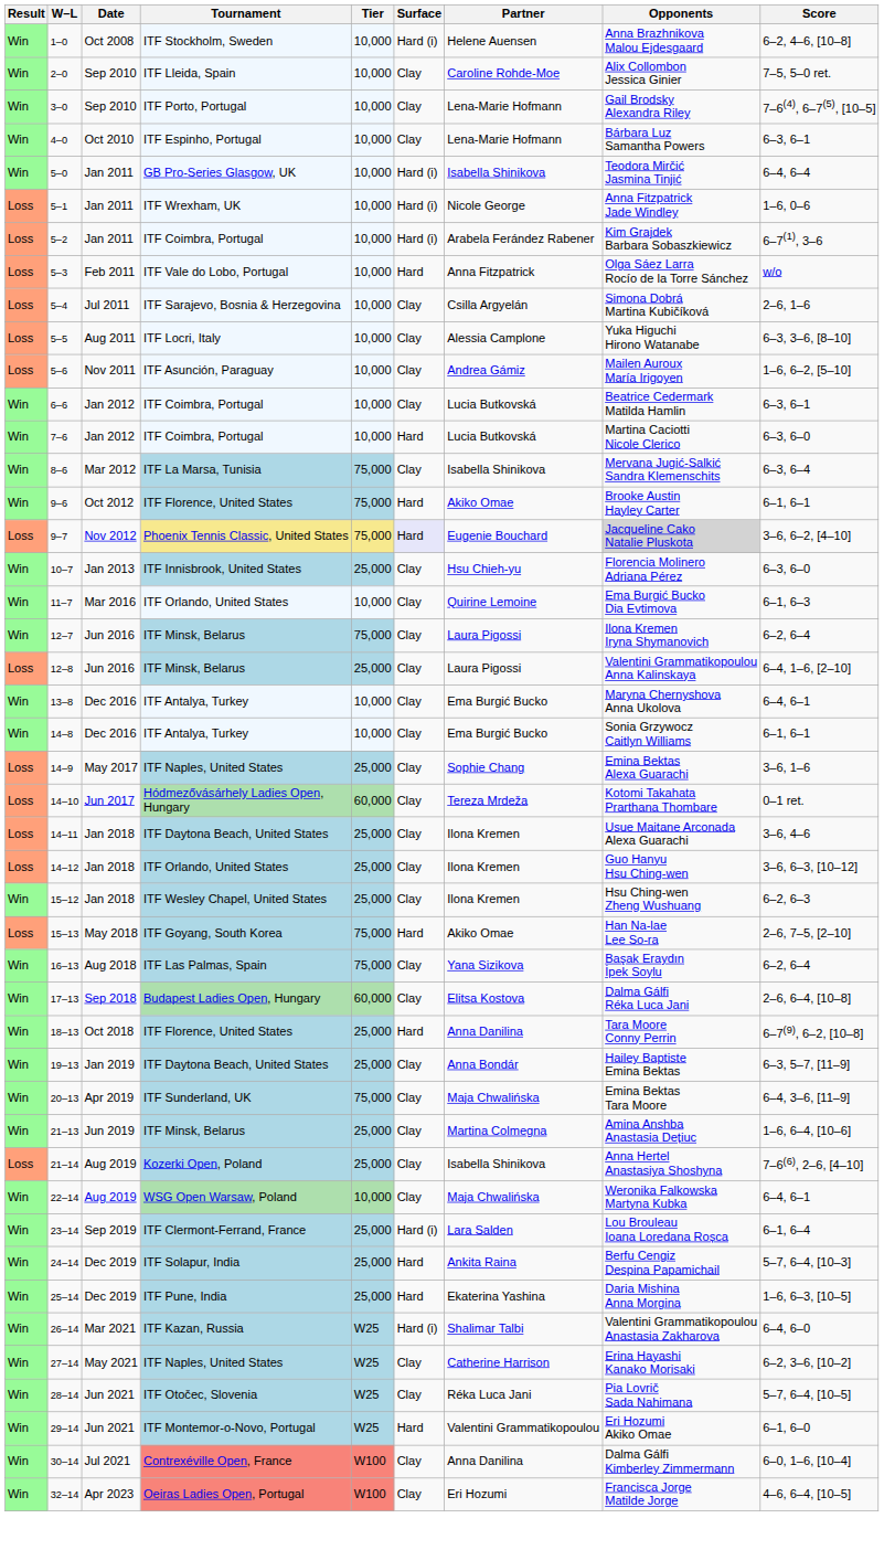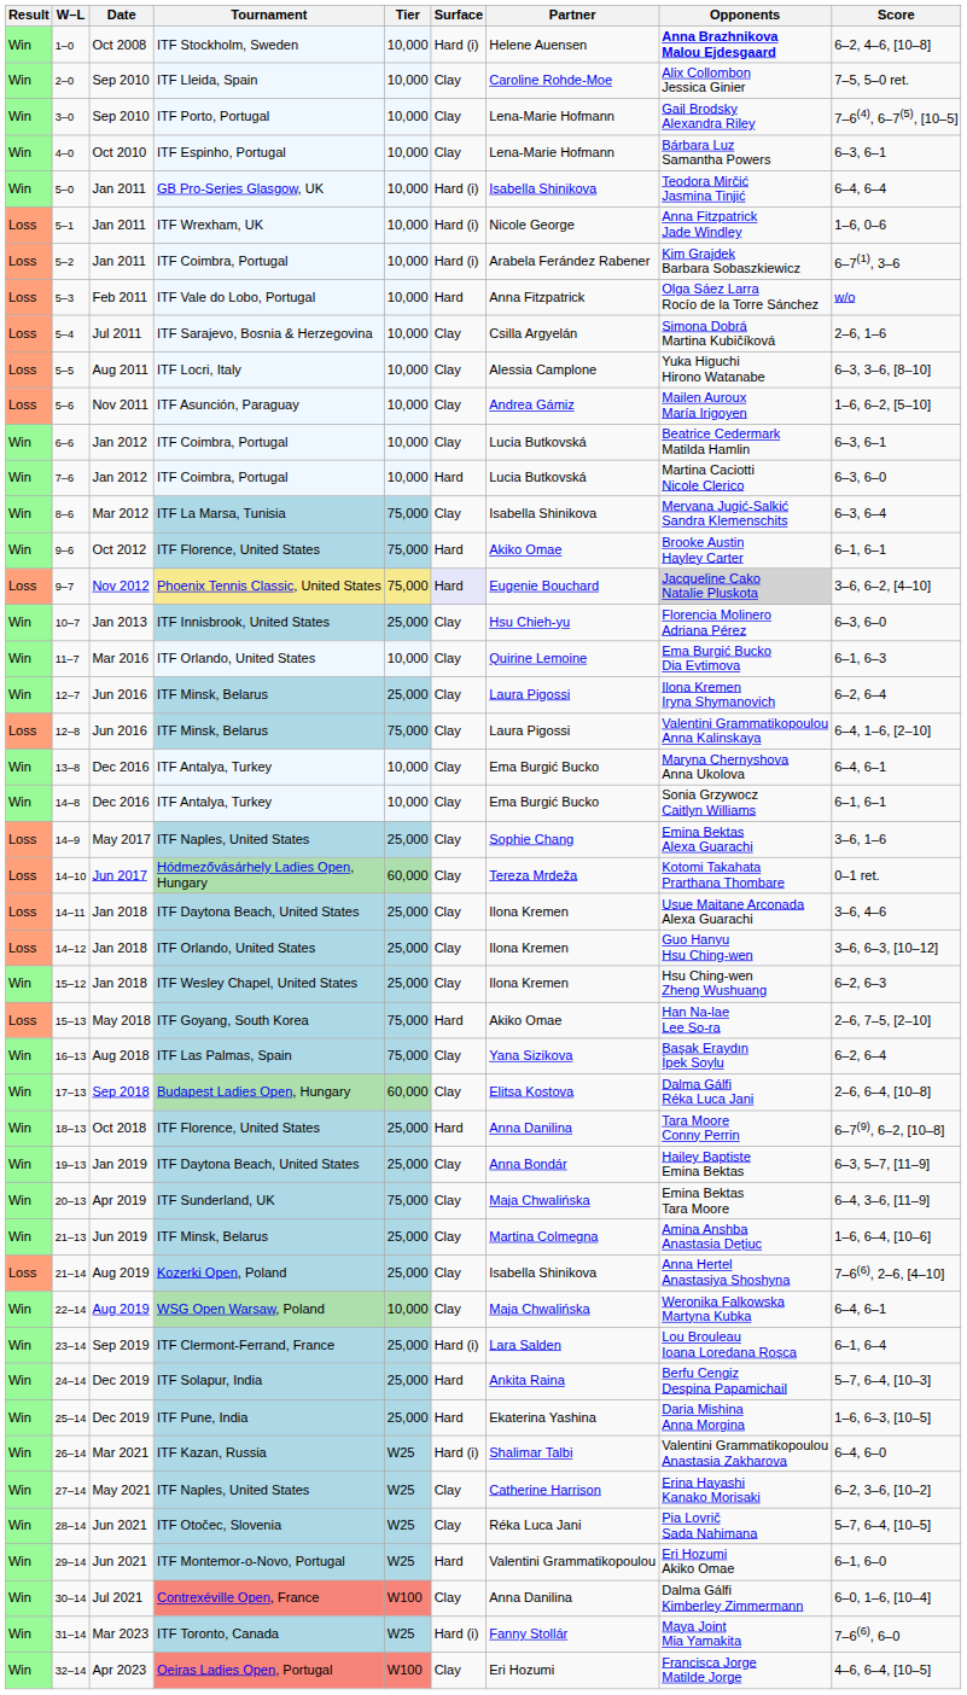 <table class="sortable wikitable nowrap">
 <tr>
 <th>Result</th>
 <th class="unsortable">W–L</th>
 <th>Date</th>
 <th>Tournament</th>
 <th>Tier</th>
 <th>Surface</th>
 <th>Partner</th>
 <th>Opponents</th>
 <th class="unsortable">Score</th>
 </tr>
 <tr>
 <td style="background:#98fb98;">Win</td>
 <td><small>1–0</small></td>
 <td>Oct 2008</td>
 <td style="background:#f0f8ff;">ITF Stockholm, Sweden</td>
 <td style="background:#f0f8ff;">10,000</td>
 <td>Hard (i)</td>
 <td> Helene Auensen</td>
-<td> <a href='#'>Anna Brazhnikova</a> <br>  <a href='#'>Malou Ejdesgaard</a></td>
+<td><strong> <a href='#'>Anna Brazhnikova</a> <br>  <a href='#'>Malou Ejdesgaard</a></strong></td>
 <td>6–2, 4–6, [10–8]</td>
 </tr>
 <tr>
 <td style="background:#98fb98;">Win</td>
 <td><small>2–0</small></td>
 <td>Sep 2010</td>
 <td style="background:#f0f8ff;">ITF Lleida, Spain</td>
 <td style="background:#f0f8ff;">10,000</td>
 <td>Clay</td>
 <td> <a href='#'>Caroline Rohde-Moe</a></td>
 <td> <a href='#'>Alix Collombon</a> <br>  Jessica Ginier</td>
 <td>7–5, 5–0 ret.</td>
 </tr>
 <tr>
 <td style="background:#98fb98;">Win</td>
 <td><small>3–0</small></td>
 <td>Sep 2010</td>
 <td style="background:#f0f8ff;">ITF Porto, Portugal</td>
 <td style="background:#f0f8ff;">10,000</td>
 <td>Clay</td>
 <td> Lena-Marie Hofmann</td>
 <td> <a href='#'>Gail Brodsky</a> <br>  <a href='#'>Alexandra Riley</a></td>
 <td>7–6<sup>(4)</sup>, 6–7<sup>(5)</sup>, [10–5]</td>
 </tr>
 <tr>
 <td style="background:#98fb98;">Win</td>
 <td><small>4–0</small></td>
 <td>Oct 2010</td>
 <td style="background:#f0f8ff;">ITF Espinho, Portugal</td>
 <td style="background:#f0f8ff;">10,000</td>
 <td>Clay</td>
 <td> Lena-Marie Hofmann</td>
 <td> <a href='#'>Bárbara Luz</a> <br>  Samantha Powers</td>
 <td>6–3, 6–1</td>
 </tr>
 <tr>
 <td style="background:#98fb98;">Win</td>
 <td><small>5–0</small></td>
 <td>Jan 2011</td>
 <td style="background:#f0f8ff;"><a href='#'>GB Pro-Series Glasgow</a>, UK</td>
 <td style="background:#f0f8ff;">10,000</td>
 <td>Hard (i)</td>
 <td> <a href='#'>Isabella Shinikova</a></td>
 <td> <a href='#'>Teodora Mirčić</a> <br>  <a href='#'>Jasmina Tinjić</a></td>
 <td>6–4, 6–4</td>
 </tr>
 <tr>
 <td style="background:#ffa07a;">Loss</td>
 <td><small>5–1</small></td>
 <td>Jan 2011</td>
 <td style="background:#f0f8ff;">ITF Wrexham, UK</td>
 <td style="background:#f0f8ff;">10,000</td>
 <td>Hard (i)</td>
 <td> Nicole George</td>
 <td> <a href='#'>Anna Fitzpatrick</a> <br>  <a href='#'>Jade Windley</a></td>
 <td>1–6, 0–6</td>
 </tr>
 <tr>
 <td style="background:#ffa07a;">Loss</td>
 <td><small>5–2</small></td>
 <td>Jan 2011</td>
 <td style="background:#f0f8ff;">ITF Coimbra, Portugal</td>
 <td style="background:#f0f8ff;">10,000</td>
 <td>Hard (i)</td>
 <td> Arabela Ferández Rabener</td>
 <td> <a href='#'>Kim Grajdek</a> <br>  Barbara Sobaszkiewicz</td>
 <td>6–7<sup>(1)</sup>, 3–6</td>
 </tr>
 <tr>
 <td style="background:#ffa07a;">Loss</td>
 <td><small>5–3</small></td>
 <td>Feb 2011</td>
 <td style="background:#f0f8ff;">ITF Vale do Lobo, Portugal</td>
 <td style="background:#f0f8ff;">10,000</td>
 <td>Hard</td>
 <td> Anna Fitzpatrick</td>
 <td> <a href='#'>Olga Sáez Larra</a> <br>  Rocío de la Torre Sánchez</td>
 <td><a href='#'>w/o</a></td>
 </tr>
 <tr>
 <td style="background:#ffa07a;">Loss</td>
 <td><small>5–4</small></td>
 <td>Jul 2011</td>
 <td style="background:#f0f8ff;">ITF Sarajevo, Bosnia & Herzegovina</td>
 <td style="background:#f0f8ff;">10,000</td>
 <td>Clay</td>
 <td> Csilla Argyelán</td>
 <td> <a href='#'>Simona Dobrá</a> <br>  Martina Kubičíková</td>
 <td>2–6, 1–6</td>
 </tr>
 <tr>
 <td style="background:#ffa07a;">Loss</td>
 <td><small>5–5</small></td>
 <td>Aug 2011</td>
 <td style="background:#f0f8ff;">ITF Locri, Italy</td>
 <td style="background:#f0f8ff;">10,000</td>
 <td>Clay</td>
 <td> Alessia Camplone</td>
 <td> Yuka Higuchi <br>  Hirono Watanabe</td>
 <td>6–3, 3–6, [8–10]</td>
 </tr>
 <tr>
 <td style="background:#ffa07a;">Loss</td>
 <td><small>5–6</small></td>
 <td>Nov 2011</td>
 <td style="background:#f0f8ff;">ITF Asunción, Paraguay</td>
 <td style="background:#f0f8ff;">10,000</td>
 <td>Clay</td>
 <td> <a href='#'>Andrea Gámiz</a></td>
 <td> <a href='#'>Mailen Auroux</a> <br>  <a href='#'>María Irigoyen</a></td>
 <td>1–6, 6–2, [5–10]</td>
 </tr>
 <tr>
 <td style="background:#98fb98;">Win</td>
 <td><small>6–6</small></td>
 <td>Jan 2012</td>
 <td style="background:#f0f8ff;">ITF Coimbra, Portugal</td>
 <td style="background:#f0f8ff;">10,000</td>
 <td>Clay</td>
 <td> Lucia Butkovská</td>
 <td> <a href='#'>Beatrice Cedermark</a> <br>  Matilda Hamlin</td>
 <td>6–3, 6–1</td>
 </tr>
 <tr>
 <td style="background:#98fb98;">Win</td>
 <td><small>7–6</small></td>
 <td>Jan 2012</td>
 <td style="background:#f0f8ff;">ITF Coimbra, Portugal</td>
 <td style="background:#f0f8ff;">10,000</td>
 <td>Hard</td>
 <td> Lucia Butkovská</td>
 <td> Martina Caciotti <br>  <a href='#'>Nicole Clerico</a></td>
 <td>6–3, 6–0</td>
 </tr>
 <tr>
 <td style="background:#98fb98;">Win</td>
 <td><small>8–6</small></td>
 <td>Mar 2012</td>
 <td style="background:lightblue;">ITF La Marsa, Tunisia</td>
 <td style="background:lightblue;">75,000</td>
 <td>Clay</td>
 <td> Isabella Shinikova</td>
 <td> <a href='#'>Mervana Jugić-Salkić</a> <br>  <a href='#'>Sandra Klemenschits</a></td>
 <td>6–3, 6–4</td>
 </tr>
 <tr>
 <td style="background:#98fb98;">Win</td>
 <td><small>9–6</small></td>
 <td>Oct 2012</td>
 <td style="background:lightblue;">ITF Florence, United States</td>
 <td style="background:lightblue;">75,000</td>
 <td>Hard</td>
 <td> <a href='#'>Akiko Omae</a></td>
 <td> <a href='#'>Brooke Austin</a> <br>  <a href='#'>Hayley Carter</a></td>
 <td>6–1, 6–1</td>
 </tr>
 <tr>
 <td style="background:#ffa07a;">Loss</td>
 <td><small>9–7</small></td>
 <td><a href='#'>Nov 2012</a></td>
 <td style="background:#f7e98e;"><a href='#'>Phoenix Tennis Classic</a>, United States</td>
 <td style="background:#f7e98e;">75,000</td>
 <td style="background: lavender;">Hard</td>
 <td> <a href='#'>Eugenie Bouchard</a></td>
 <td style="background: lightgrey;"> <a href='#'>Jacqueline Cako</a> <br>  <a href='#'>Natalie Pluskota</a></td>
 <td>3–6, 6–2, [4–10]</td>
 </tr>
 <tr>
 <td style="background:#98fb98;">Win</td>
 <td><small>10–7</small></td>
 <td>Jan 2013</td>
 <td style="background:lightblue;">ITF Innisbrook, United States</td>
 <td style="background:lightblue;">25,000</td>
 <td>Clay</td>
 <td> <a href='#'>Hsu Chieh-yu</a></td>
 <td> <a href='#'>Florencia Molinero</a> <br>  <a href='#'>Adriana Pérez</a></td>
 <td>6–3, 6–0</td>
 </tr>
 <tr>
 <td style="background:#98fb98;">Win</td>
 <td><small>11–7</small></td>
 <td>Mar 2016</td>
 <td style="background:#f0f8ff;">ITF Orlando, United States</td>
 <td style="background:#f0f8ff;">10,000</td>
 <td>Clay</td>
 <td> <a href='#'>Quirine Lemoine</a></td>
 <td> <a href='#'>Ema Burgić Bucko</a> <br>  <a href='#'>Dia Evtimova</a></td>
 <td>6–1, 6–3</td>
 </tr>
 <tr>
 <td style="background:#98fb98;">Win</td>
 <td><small>12–7</small></td>
 <td>Jun 2016</td>
 <td style="background:lightblue;">ITF Minsk, Belarus</td>
-<td style="background:lightblue;">75,000</td>
+<td style="background:lightblue;">25,000</td>
 <td>Clay</td>
 <td> <a href='#'>Laura Pigossi</a></td>
 <td> <a href='#'>Ilona Kremen</a> <br>  <a href='#'>Iryna Shymanovich</a></td>
 <td>6–2, 6–4</td>
 </tr>
 <tr>
 <td style="background:#ffa07a;">Loss</td>
 <td><small>12–8</small></td>
 <td>Jun 2016</td>
 <td style="background:lightblue;">ITF Minsk, Belarus</td>
-<td style="background:lightblue;">25,000</td>
+<td style="background:lightblue;">75,000</td>
 <td>Clay</td>
 <td> Laura Pigossi</td>
 <td> <a href='#'>Valentini Grammatikopoulou</a> <br>  <a href='#'>Anna Kalinskaya</a></td>
 <td>6–4, 1–6, [2–10]</td>
 </tr>
 <tr>
 <td style="background:#98fb98;">Win</td>
 <td><small>13–8</small></td>
 <td>Dec 2016</td>
 <td style="background:#f0f8ff;">ITF Antalya, Turkey</td>
 <td style="background:#f0f8ff;">10,000</td>
 <td>Clay</td>
 <td> Ema Burgić Bucko</td>
 <td> <a href='#'>Maryna Chernyshova</a> <br>  Anna Ukolova</td>
 <td>6–4, 6–1</td>
 </tr>
 <tr>
 <td style="background:#98fb98;">Win</td>
 <td><small>14–8</small></td>
 <td>Dec 2016</td>
 <td style="background:#f0f8ff;">ITF Antalya, Turkey</td>
 <td style="background:#f0f8ff;">10,000</td>
 <td>Clay</td>
 <td> Ema Burgić Bucko</td>
 <td> Sonia Grzywocz <br>  <a href='#'>Caitlyn Williams</a></td>
 <td>6–1, 6–1</td>
 </tr>
 <tr>
 <td style="background:#ffa07a;">Loss</td>
 <td><small>14–9</small></td>
 <td>May 2017</td>
 <td style="background:lightblue;">ITF Naples, United States</td>
 <td style="background:lightblue;">25,000</td>
 <td>Clay</td>
 <td> <a href='#'>Sophie Chang</a></td>
 <td> <a href='#'>Emina Bektas</a> <br>  <a href='#'>Alexa Guarachi</a></td>
 <td>3–6, 1–6</td>
 </tr>
 <tr>
 <td style="background:#ffa07a;">Loss</td>
 <td><small>14–10</small></td>
 <td><a href='#'>Jun 2017</a></td>
 <td style="background:#addfad;"><a href='#'>Hódmezővásárhely Ladies Open</a>, <br>Hungary</td>
 <td style="background:#addfad;">60,000</td>
 <td>Clay</td>
 <td> <a href='#'>Tereza Mrdeža</a></td>
 <td> <a href='#'>Kotomi Takahata</a> <br>  <a href='#'>Prarthana Thombare</a></td>
 <td>0–1 ret.</td>
 </tr>
 <tr>
 <td style="background:#ffa07a;">Loss</td>
 <td><small>14–11</small></td>
 <td>Jan 2018</td>
 <td style="background:lightblue;">ITF Daytona Beach, United States</td>
 <td style="background:lightblue;">25,000</td>
 <td>Clay</td>
 <td> Ilona Kremen</td>
 <td> <a href='#'>Usue Maitane Arconada</a> <br>  Alexa Guarachi</td>
 <td>3–6, 4–6</td>
 </tr>
 <tr>
 <td style="background:#ffa07a;">Loss</td>
 <td><small>14–12</small></td>
 <td>Jan 2018</td>
 <td style="background:lightblue;">ITF Orlando, United States</td>
 <td style="background:lightblue;">25,000</td>
 <td>Clay</td>
 <td> Ilona Kremen</td>
 <td> <a href='#'>Guo Hanyu</a> <br>  <a href='#'>Hsu Ching-wen</a></td>
 <td>3–6, 6–3, [10–12]</td>
 </tr>
 <tr>
 <td style="background:#98fb98;">Win</td>
 <td><small>15–12</small></td>
 <td>Jan 2018</td>
 <td style="background:lightblue;">ITF Wesley Chapel, United States</td>
 <td style="background:lightblue;">25,000</td>
 <td>Clay</td>
 <td> Ilona Kremen</td>
 <td> Hsu Ching-wen <br>  <a href='#'>Zheng Wushuang</a></td>
 <td>6–2, 6–3</td>
 </tr>
 <tr>
 <td style="background:#ffa07a;">Loss</td>
 <td><small>15–13</small></td>
 <td>May 2018</td>
 <td style="background:lightblue;">ITF Goyang, South Korea</td>
 <td style="background:lightblue;">75,000</td>
 <td>Hard</td>
 <td> Akiko Omae</td>
 <td> <a href='#'>Han Na-lae</a> <br>  <a href='#'>Lee So-ra</a></td>
 <td>2–6, 7–5, [2–10]</td>
 </tr>
 <tr>
 <td style="background:#98fb98;">Win</td>
 <td><small>16–13</small></td>
 <td>Aug 2018</td>
 <td style="background:lightblue;">ITF Las Palmas, Spain</td>
 <td style="background:lightblue;">75,000</td>
 <td>Clay</td>
 <td> <a href='#'>Yana Sizikova</a></td>
 <td> <a href='#'>Başak Eraydın</a> <br>  <a href='#'>İpek Soylu</a></td>
 <td>6–2, 6–4</td>
 </tr>
 <tr>
 <td style="background:#98fb98;">Win</td>
 <td><small>17–13</small></td>
 <td><a href='#'>Sep 2018</a></td>
 <td style="background:#addfad;"><a href='#'>Budapest Ladies Open</a>, Hungary</td>
 <td style="background:#addfad;">60,000</td>
 <td>Clay</td>
 <td> <a href='#'>Elitsa Kostova</a></td>
 <td> <a href='#'>Dalma Gálfi</a> <br>  <a href='#'>Réka Luca Jani</a></td>
 <td>2–6, 6–4, [10–8]</td>
 </tr>
 <tr>
 <td style="background:#98fb98;">Win</td>
 <td><small>18–13</small></td>
 <td>Oct 2018</td>
 <td style="background:lightblue;">ITF Florence, United States</td>
 <td style="background:lightblue;">25,000</td>
 <td>Hard</td>
 <td> <a href='#'>Anna Danilina</a></td>
 <td> <a href='#'>Tara Moore</a> <br>  <a href='#'>Conny Perrin</a></td>
 <td>6–7<sup>(9)</sup>, 6–2, [10–8]</td>
 </tr>
 <tr>
 <td style="background:#98fb98;">Win</td>
 <td><small>19–13</small></td>
 <td>Jan 2019</td>
 <td style="background:lightblue;">ITF Daytona Beach, United States</td>
 <td style="background:lightblue;">25,000</td>
 <td>Clay</td>
 <td> <a href='#'>Anna Bondár</a></td>
 <td> <a href='#'>Hailey Baptiste</a> <br>  Emina Bektas</td>
 <td>6–3, 5–7, [11–9]</td>
 </tr>
 <tr>
 <td style="background:#98fb98;">Win</td>
 <td><small>20–13</small></td>
 <td>Apr 2019</td>
 <td style="background:lightblue;">ITF Sunderland, UK</td>
 <td style="background:lightblue;">75,000</td>
 <td>Clay</td>
 <td> <a href='#'>Maja Chwalińska</a></td>
 <td> Emina Bektas <br>  Tara Moore</td>
 <td>6–4, 3–6, [11–9]</td>
 </tr>
 <tr>
 <td style="background:#98fb98;">Win</td>
 <td><small>21–13</small></td>
 <td>Jun 2019</td>
 <td style="background:lightblue;">ITF Minsk, Belarus</td>
 <td style="background:lightblue;">25,000</td>
 <td>Clay</td>
 <td> <a href='#'>Martina Colmegna</a></td>
 <td> <a href='#'>Amina Anshba</a> <br>  <a href='#'>Anastasia Dețiuc</a></td>
 <td>1–6, 6–4, [10–6]</td>
 </tr>
 <tr>
 <td style="background:#ffa07a;">Loss</td>
 <td><small>21–14</small></td>
 <td>Aug 2019</td>
 <td style="background:lightblue;"><a href='#'>Kozerki Open</a>, Poland</td>
 <td style="background:lightblue;">25,000</td>
 <td>Clay</td>
 <td> Isabella Shinikova</td>
 <td> <a href='#'>Anna Hertel</a> <br>  <a href='#'>Anastasiya Shoshyna</a></td>
 <td>7–6<sup>(6)</sup>, 2–6, [4–10]</td>
 </tr>
 <tr>
 <td style="background:#98fb98;">Win</td>
 <td><small>22–14</small></td>
 <td><a href='#'>Aug 2019</a></td>
 <td style="background:#addfad;"><a href='#'>WSG Open Warsaw</a>, Poland</td>
 <td style="background:#addfad;">10,000</td>
 <td>Clay</td>
 <td> <a href='#'>Maja Chwalińska</a></td>
 <td> <a href='#'>Weronika Falkowska</a> <br>  <a href='#'>Martyna Kubka</a></td>
 <td>6–4, 6–1</td>
 </tr>
 <tr>
 <td style="background:#98fb98;">Win</td>
 <td><small>23–14</small></td>
 <td>Sep 2019</td>
 <td style="background:lightblue;">ITF Clermont-Ferrand, France</td>
 <td style="background:lightblue;">25,000</td>
 <td>Hard (i)</td>
 <td> <a href='#'>Lara Salden</a></td>
 <td> <a href='#'>Lou Brouleau</a> <br>  <a href='#'>Ioana Loredana Roșca</a></td>
 <td>6–1, 6–4</td>
 </tr>
 <tr>
 <td style="background:#98fb98;">Win</td>
 <td><small>24–14</small></td>
 <td>Dec 2019</td>
 <td style="background:lightblue;">ITF Solapur, India</td>
 <td style="background:lightblue;">25,000</td>
 <td>Hard</td>
 <td> <a href='#'>Ankita Raina</a></td>
 <td> <a href='#'>Berfu Cengiz</a> <br>  <a href='#'>Despina Papamichail</a></td>
 <td>5–7, 6–4, [10–3]</td>
 </tr>
 <tr>
 <td style="background:#98FB98;">Win</td>
 <td><small>25–14</small></td>
 <td>Dec 2019</td>
 <td style="background:lightblue;">ITF Pune, India</td>
 <td style="background:lightblue;">25,000</td>
 <td>Hard</td>
 <td> Ekaterina Yashina</td>
 <td> <a href='#'>Daria Mishina</a> <br>  <a href='#'>Anna Morgina</a></td>
 <td>1–6, 6–3, [10–5]</td>
 </tr>
 <tr>
 <td style="background:#98FB98;">Win</td>
 <td><small>26–14</small></td>
 <td>Mar 2021</td>
 <td style="background:lightblue;">ITF Kazan, Russia</td>
 <td style="background:lightblue;">W25</td>
 <td>Hard (i)</td>
 <td> <a href='#'>Shalimar Talbi</a></td>
 <td> Valentini Grammatikopoulou <br>  <a href='#'>Anastasia Zakharova</a></td>
 <td>6–4, 6–0</td>
 </tr>
 <tr>
 <td style="background:#98FB98;">Win</td>
 <td><small>27–14</small></td>
 <td>May 2021</td>
 <td style="background:lightblue;">ITF Naples, United States</td>
 <td style="background:lightblue;">W25</td>
 <td>Clay</td>
 <td> <a href='#'>Catherine Harrison</a></td>
 <td> <a href='#'>Erina Hayashi</a> <br>  <a href='#'>Kanako Morisaki</a></td>
 <td>6–2, 3–6, [10–2]</td>
 </tr>
 <tr>
 <td style="background:#98FB98;">Win</td>
 <td><small>28–14</small></td>
 <td>Jun 2021</td>
 <td style="background:lightblue;">ITF Otočec, Slovenia</td>
 <td style="background:lightblue;">W25</td>
 <td>Clay</td>
 <td> Réka Luca Jani</td>
 <td> <a href='#'>Pia Lovrič</a> <br>  <a href='#'>Sada Nahimana</a></td>
 <td>5–7, 6–4, [10–5]</td>
 </tr>
 <tr>
 <td style="background:#98FB98;">Win</td>
 <td><small>29–14</small></td>
 <td>Jun 2021</td>
 <td style="background:lightblue;">ITF Montemor-o-Novo, Portugal</td>
 <td style="background:lightblue;">W25</td>
 <td>Hard</td>
 <td> Valentini Grammatikopoulou</td>
 <td> <a href='#'>Eri Hozumi</a> <br>  Akiko Omae</td>
 <td>6–1, 6–0</td>
 </tr>
 <tr>
 <td style="background:#98FB98;">Win</td>
 <td><small>30–14</small></td>
 <td>Jul 2021</td>
 <td style="background:#f88379;"><a href='#'>Contrexéville Open</a>, France</td>
 <td style="background:#f88379;">W100</td>
 <td>Clay</td>
 <td> Anna Danilina</td>
 <td> Dalma Gálfi <br>  <a href='#'>Kimberley Zimmermann</a></td>
 <td>6–0, 1–6, [10–4]</td>
 </tr>
 <tr>
 <td style="background:#98FB98;">Win</td>
+<td><small>31–14</small></td>
+<td>Mar 2023</td>
+<td bgcolor=lightblue>ITF Toronto, Canada</td>
+<td bgcolor=lightblue>W25</td>
+<td>Hard (i)</td>
+<td> <a href='#'>Fanny Stollár</a></td>
+<td> <a href='#'>Maya Joint</a> <br>  <a href='#'>Mia Yamakita</a></td>
+<td>7–6<sup>(6)</sup>, 6–0</td>
+</tr>
+<tr>
+<td style="background:#98FB98;">Win</td>
 <td><small>32–14</small></td>
 <td>Apr 2023</td>
 <td style="background:#f88379;"><a href='#'>Oeiras Ladies Open</a>, Portugal</td>
 <td style="background:#f88379;">W100</td>
 <td>Clay</td>
 <td> Eri Hozumi</td>
 <td> <a href='#'>Francisca Jorge</a> <br>  <a href='#'>Matilde Jorge</a></td>
 <td>4–6, 6–4, [10–5]</td>
 </tr>
 </table>
